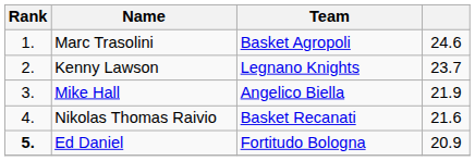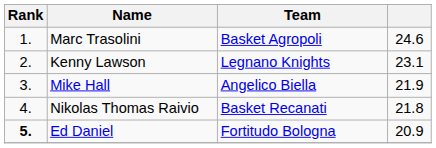 <table class="wikitable" style="text-align: center;">
 <tr>
 <th>Rank</th>
 <th width=180>Name</th>
 <th width=180>Team</th>
 <th width=40></th>
 </tr>
 <tr>
 <td>1.</td>
 <td align="left"> Marc Trasolini</td>
 <td style="text-align:left;"><a href='#'>Basket Agropoli</a></td>
 <td>24.6</td>
 </tr>
 <tr>
 <td>2.</td>
 <td align="left"> Kenny Lawson</td>
 <td style="text-align:left;"><a href='#'>Legnano Knights</a></td>
-<td>23.7</td>
+<td>23.1</td>
 </tr>
 <tr>
 <td>3.</td>
 <td align="left"> <a href='#'>Mike Hall</a></td>
 <td style="text-align:left;"><a href='#'>Angelico Biella</a></td>
 <td>21.9</td>
 </tr>
 <tr>
 <td>4.</td>
 <td align="left"> Nikolas Thomas Raivio</td>
 <td style="text-align:left;"><a href='#'>Basket Recanati</a></td>
-<td>21.6</td>
+<td>21.8</td>
 </tr>
 <tr>
 <td><strong>5.</strong></td>
 <td align="left"> <a href='#'>Ed Daniel</a></td>
 <td style="text-align:left;"><a href='#'>Fortitudo Bologna</a></td>
 <td>20.9</td>
 </tr>
 <tr>
 </tr>
 </table>
